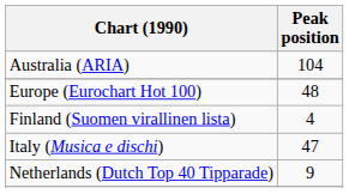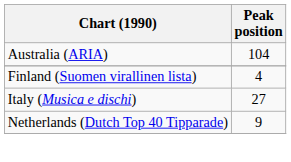 <table class="wikitable sortable">
 <tr>
 <th align="left">Chart (1990)</th>
 <th align="center">Peak<br>position</th>
 </tr>
 <tr>
 <td align="left">Australia (<a href='#'>ARIA</a>)</td>
 <td align="center">104</td>
 </tr>
 <tr>
 </tr>
 <tr>
-<td align="left">Europe (<a href='#'>Eurochart Hot 100</a>)</td>
-<td align="center">48</td>
-</tr>
-<tr>
 <td align="left">Finland (<a href='#'>Suomen virallinen lista</a>)</td>
 <td align="center">4</td>
 </tr>
 <tr>
 <td align="left">Italy (<em><a href='#'>Musica e dischi</a></em>)</td>
-<td align="center">47</td>
+<td align="center">27</td>
 </tr>
 <tr>
 <td align="left">Netherlands (<a href='#'>Dutch Top 40 Tipparade</a>)</td>
 <td align="center">9</td>
 </tr>
 <tr>
 </tr>
 <tr>
 </tr>
 <tr>
 </tr>
 <tr>
 </tr>
 <tr>
 </tr>
 <tr>
 </tr>
 </table>
